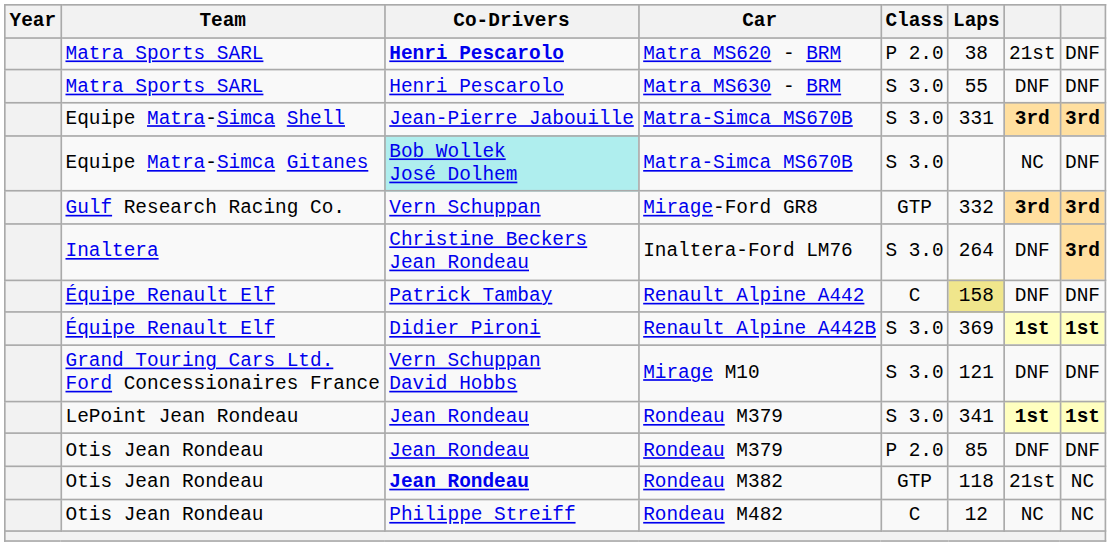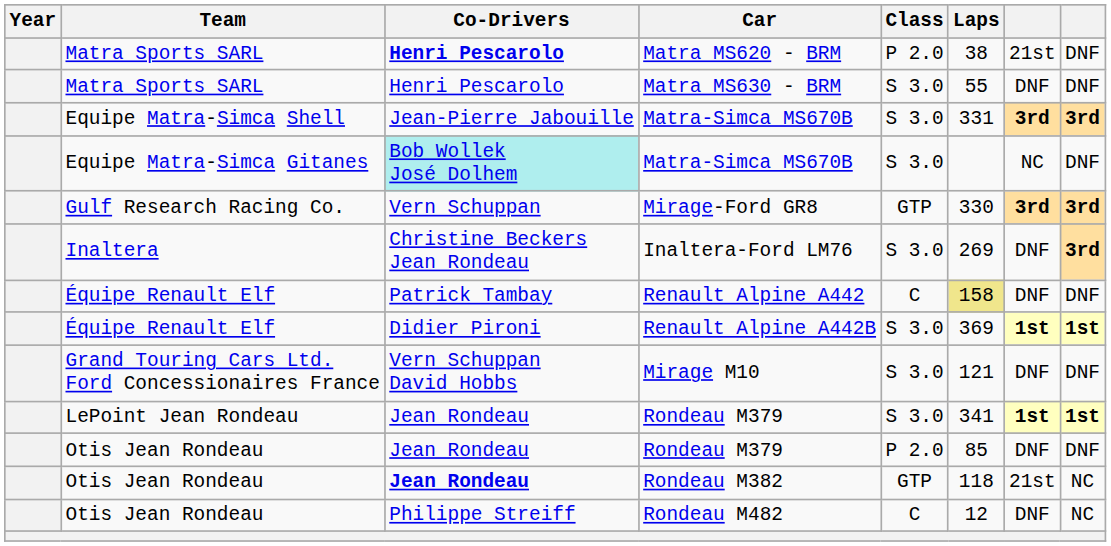 <table class="wikitable" style="font-size:90%; text-align:center;">
 <tr>
 <th>Year</th>
 <th>Team</th>
 <th>Co-Drivers</th>
 <th>Car</th>
 <th>Class</th>
 <th>Laps</th>
 <th></th>
 <th></th>
 </tr>
 <tr>
 <th></th>
 <td align="left"> <a href='#'>Matra Sports SARL</a></td>
 <td align="left"><strong> <a href='#'>Henri Pescarolo</a></strong></td>
 <td align="left"><a href='#'>Matra MS620</a> - <a href='#'>BRM</a></td>
 <td>P 2.0</td>
 <td>38</td>
 <td>21st</td>
 <td>DNF</td>
 </tr>
 <tr>
 <th></th>
 <td align="left"> <a href='#'>Matra Sports SARL</a></td>
 <td align="left"> <a href='#'>Henri Pescarolo</a></td>
 <td align="left"><a href='#'>Matra MS630</a> - <a href='#'>BRM</a></td>
 <td>S 3.0</td>
 <td>55</td>
 <td>DNF</td>
 <td>DNF</td>
 </tr>
 <tr>
 <th></th>
 <td align="left"> Equipe <a href='#'>Matra</a>-<a href='#'>Simca</a> <a href='#'>Shell</a></td>
 <td align="left"> <a href='#'>Jean-Pierre Jabouille</a></td>
 <td align="left"><a href='#'>Matra-Simca MS670B</a></td>
 <td>S 3.0</td>
 <td>331</td>
 <td style="background:#FFDF9F;"><strong>3rd</strong></td>
 <td style="background:#FFDF9F;"><strong>3rd</strong></td>
 </tr>
 <tr>
 <th></th>
 <td align="left"> Equipe <a href='#'>Matra</a>-<a href='#'>Simca</a> <a href='#'>Gitanes</a></td>
 <td align="left" style="background: paleturquoise;"> <a href='#'>Bob Wollek</a><br> <a href='#'>José Dolhem</a></td>
 <td align="left"><a href='#'>Matra-Simca MS670B</a></td>
 <td>S 3.0</td>
 <td></td>
 <td>NC</td>
 <td>DNF</td>
 </tr>
 <tr>
 <th></th>
 <td align="left"> <a href='#'>Gulf</a> Research Racing Co.</td>
 <td align="left"> <a href='#'>Vern Schuppan</a></td>
 <td align="left"><a href='#'>Mirage</a>-Ford GR8</td>
 <td>GTP</td>
-<td>332</td>
+<td>330</td>
 <td style="background:#FFDF9F;"><strong>3rd</strong></td>
 <td style="background:#FFDF9F;"><strong>3rd</strong></td>
 </tr>
 <tr>
 <th></th>
 <td align="left"> <a href='#'>Inaltera</a></td>
 <td align="left"> <a href='#'>Christine Beckers</a><br> <a href='#'>Jean Rondeau</a></td>
 <td align="left">Inaltera-Ford LM76</td>
 <td>S 3.0</td>
-<td>264</td>
+<td>269</td>
 <td>DNF</td>
 <td style="background:#FFDF9F;"><strong>3rd</strong></td>
 </tr>
 <tr>
 <th></th>
 <td align="left"> <a href='#'>Équipe Renault Elf</a></td>
 <td align="left"> <a href='#'>Patrick Tambay</a></td>
 <td align="left"><a href='#'>Renault Alpine A442</a></td>
 <td>C</td>
 <td style="background: khaki;">158</td>
 <td>DNF</td>
 <td>DNF</td>
 </tr>
 <tr>
 <th></th>
 <td align="left"> <a href='#'>Équipe Renault Elf</a></td>
 <td align="left"> <a href='#'>Didier Pironi</a></td>
 <td align="left"><a href='#'>Renault Alpine A442B</a></td>
 <td>S 3.0</td>
 <td>369</td>
 <td style="background:#FFFFBF;"><strong>1st</strong></td>
 <td style="background:#FFFFBF;"><strong>1st</strong></td>
 </tr>
 <tr>
 <th></th>
 <td align="left"> <a href='#'>Grand Touring Cars Ltd.</a><br> <a href='#'>Ford</a> Concessionaires France</td>
 <td align="left"> <a href='#'>Vern Schuppan</a><br> <a href='#'>David Hobbs</a></td>
 <td align="left"><a href='#'>Mirage</a> M10</td>
 <td>S 3.0</td>
 <td>121</td>
 <td>DNF</td>
 <td>DNF</td>
 </tr>
 <tr>
 <th></th>
 <td align="left"> LePoint Jean Rondeau</td>
 <td align="left"> <a href='#'>Jean Rondeau</a></td>
 <td align="left"><a href='#'>Rondeau</a> M379</td>
 <td>S 3.0</td>
 <td>341</td>
 <td style="background:#FFFFBF;"><strong>1st</strong></td>
 <td style="background:#FFFFBF;"><strong>1st</strong></td>
 </tr>
 <tr>
 <th></th>
 <td align="left"> Otis Jean Rondeau</td>
 <td align="left"> <a href='#'>Jean Rondeau</a></td>
 <td align="left"><a href='#'>Rondeau</a> M379</td>
 <td>P 2.0</td>
 <td>85</td>
 <td>DNF</td>
 <td>DNF</td>
 </tr>
 <tr>
 <th></th>
 <td align="left"> Otis Jean Rondeau</td>
 <td align="left"><strong> <a href='#'>Jean Rondeau</a></strong></td>
 <td align="left"><a href='#'>Rondeau</a> M382</td>
 <td>GTP</td>
 <td>118</td>
 <td>21st</td>
 <td>NC</td>
 </tr>
 <tr>
 <th></th>
 <td align="left"> Otis Jean Rondeau</td>
 <td align="left"> <a href='#'>Philippe Streiff</a></td>
 <td align="left"><a href='#'>Rondeau</a> M482</td>
 <td>C</td>
 <td>12</td>
-<td>NC</td>
+<td>DNF</td>
 <td>NC</td>
 </tr>
 <tr>
 <th colspan="8"></th>
 </tr>
 </table>
